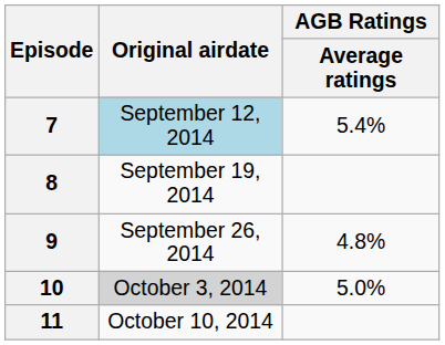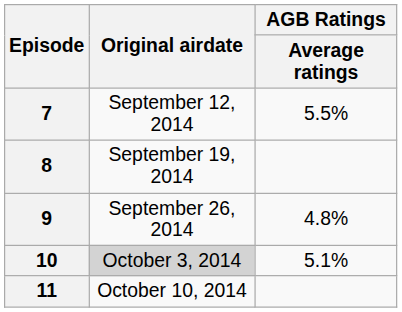 <table class=wikitable style="text-align:center">
 <tr>
 <th rowspan="2" width=40>Episode</th>
 <th rowspan="2" width=130>Original airdate</th>
 <th width=110>AGB Ratings</th>
 </tr>
 <tr>
 <th colspan="2">Average ratings</th>
 </tr>
 <tr>
 <th>7</th>
-<td style="background: lightblue;">September 12, 2014</td>
-<td>5.4%</td>
+<td>September 12, 2014</td>
+<td>5.5%</td>
 </tr>
 <tr>
 <th>8</th>
 <td>September 19, 2014</td>
 <td></td>
 </tr>
 <tr>
 <th>9</th>
 <td>September 26, 2014</td>
 <td>4.8%</td>
 </tr>
 <tr>
 <th>10</th>
 <td style="background: lightgrey;">October 3, 2014</td>
-<td>5.0%</td>
+<td>5.1%</td>
 </tr>
 <tr>
 <th>11</th>
 <td>October 10, 2014</td>
 <td></td>
 </tr>
 </table>
